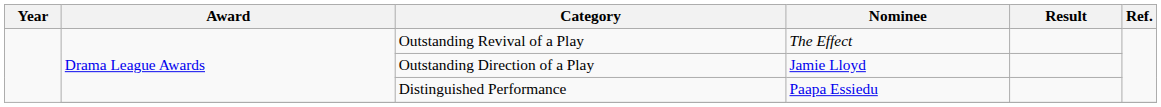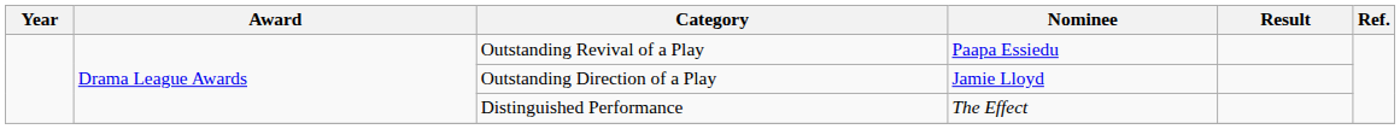 <table class="wikitable" width="95%">
 <tr>
 <th width="5%">Year</th>
 <th width="30%">Award</th>
 <th width="35%">Category</th>
 <th width="20%">Nominee</th>
 <th width="10%">Result</th>
 <th class=unsortable>Ref.</th>
 </tr>
 <tr>
 <td rowspan=6></td>
 <td rowspan=3><a href='#'>Drama League Awards</a></td>
 <td>Outstanding Revival of a Play</td>
-<td><em>The Effect</em></td>
+<td><a href='#'>Paapa Essiedu</a></td>
 <td></td>
 <td rowspan=3></td>
 </tr>
 <tr>
 <td>Outstanding Direction of a Play</td>
 <td><a href='#'>Jamie Lloyd</a></td>
 <td></td>
 </tr>
 <tr>
 <td>Distinguished Performance</td>
-<td><a href='#'>Paapa Essiedu</a></td>
+<td><em>The Effect</em></td>
 <td></td>
 </tr>
 <tr>
 </tr>
 </table>
